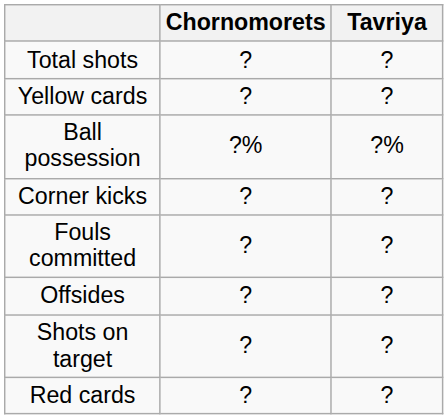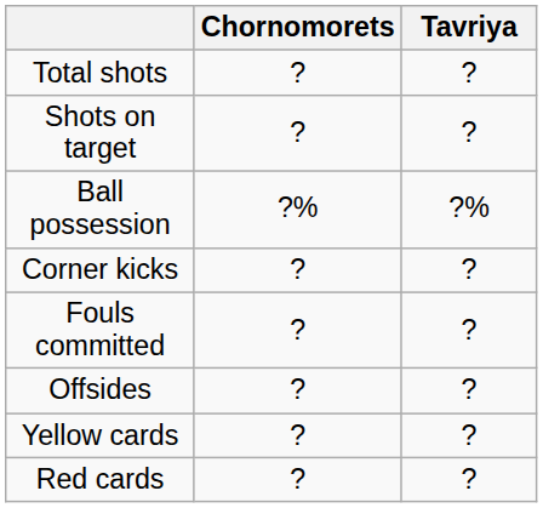 <table class="wikitable" style="text-align: center">
 <tr>
 <th width=100></th>
 <th width=70>Chornomorets</th>
 <th width=70>Tavriya</th>
 </tr>
 <tr>
 <td>Total shots</td>
 <td>?</td>
 <td>?</td>
 </tr>
 <tr>
-<td>Yellow cards</td>
+<td>Shots on target</td>
 <td>?</td>
 <td>?</td>
 </tr>
 <tr>
 <td>Ball possession</td>
 <td>?%</td>
 <td>?%</td>
 </tr>
 <tr>
 <td>Corner kicks</td>
 <td>?</td>
 <td>?</td>
 </tr>
 <tr>
 <td>Fouls committed</td>
 <td>?</td>
 <td>?</td>
 </tr>
 <tr>
 <td>Offsides</td>
 <td>?</td>
 <td>?</td>
 </tr>
 <tr>
-<td>Shots on target</td>
+<td>Yellow cards</td>
 <td>?</td>
 <td>?</td>
 </tr>
 <tr>
 <td>Red cards</td>
 <td>?</td>
 <td>?</td>
 </tr>
 </table>
